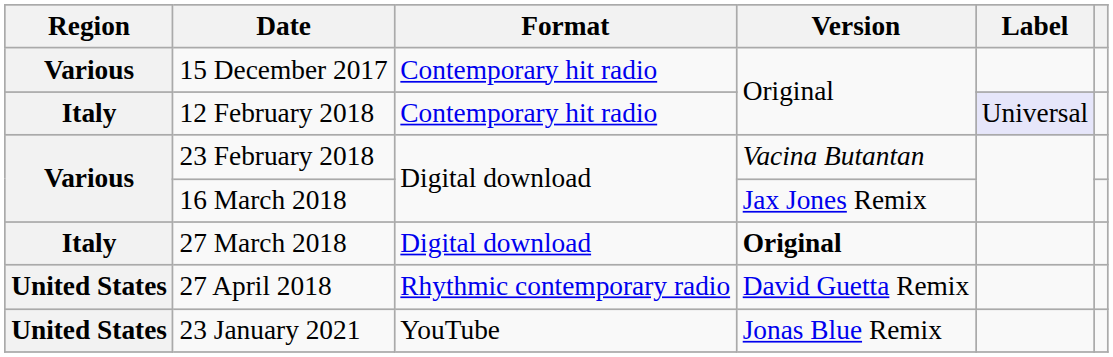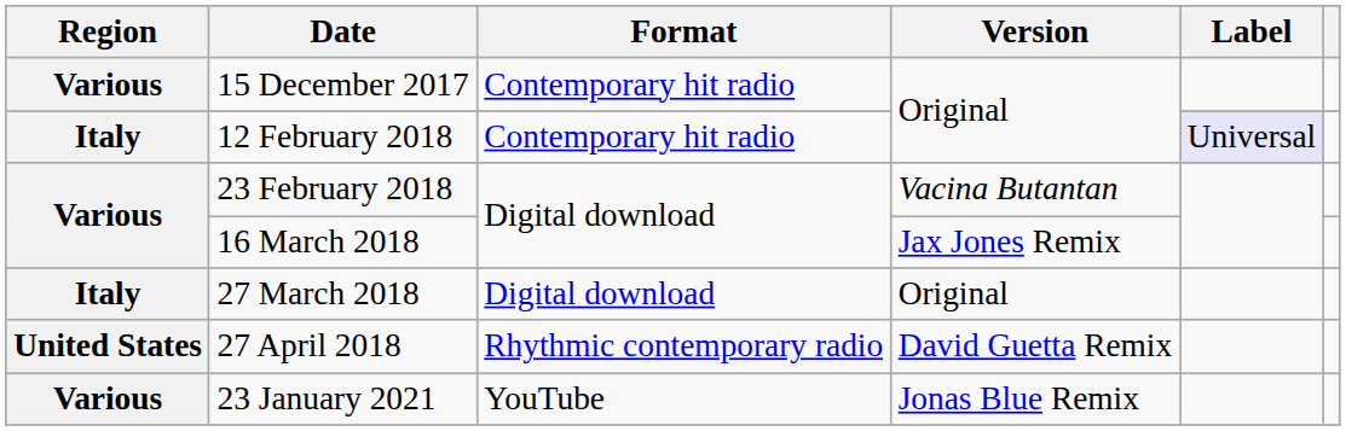 <table class="wikitable plainrowheaders">
 <tr>
 <th scope="col">Region</th>
 <th scope="col">Date</th>
 <th scope="col">Format</th>
 <th scope="col">Version</th>
 <th scope="col">Label</th>
 <th scope="col"></th>
 </tr>
 <tr>
 <th scope="row">Various</th>
 <td>15 December 2017</td>
 <td><a href='#'>Contemporary hit radio</a></td>
 <td rowspan="2">Original</td>
 <td></td>
 <td></td>
 </tr>
 <tr>
 <th scope="row">Italy</th>
 <td>12 February 2018</td>
 <td><a href='#'>Contemporary hit radio</a></td>
 <td style="background: lavender;">Universal</td>
 <td></td>
 </tr>
 <tr>
 <th scope="row" rowspan="2">Various</th>
 <td>23 February 2018</td>
 <td rowspan="2">Digital download</td>
 <td><em>Vacina Butantan</em></td>
 <td rowspan="2"></td>
 <td></td>
 </tr>
 <tr>
 <td>16 March 2018</td>
 <td><a href='#'>Jax Jones</a> Remix</td>
 <td></td>
 </tr>
 <tr>
 <th scope="row">Italy</th>
 <td>27 March 2018</td>
 <td><a href='#'>Digital download</a></td>
-<td><strong>Original</strong></td>
+<td>Original</td>
 <td></td>
 <td></td>
 </tr>
 <tr>
 <th scope="row">United States</th>
 <td>27 April 2018</td>
 <td><a href='#'>Rhythmic contemporary radio</a></td>
 <td><a href='#'>David Guetta</a> Remix</td>
 <td></td>
 <td></td>
 </tr>
 <tr>
-<th scope="row">United States</th>
+<th>Various</th>
 <td>23 January 2021</td>
 <td>YouTube</td>
 <td><a href='#'>Jonas Blue</a> Remix</td>
 <td></td>
 <td></td>
 </tr>
 </table>
